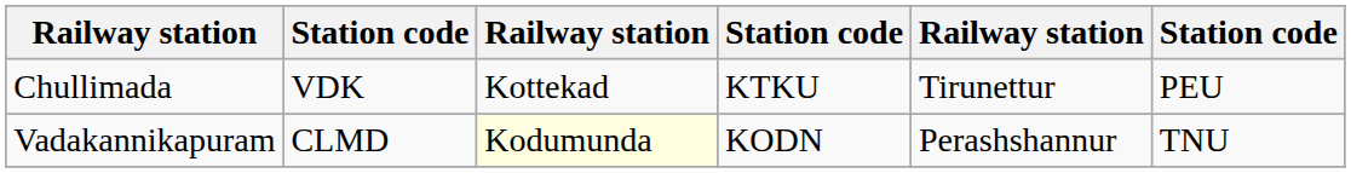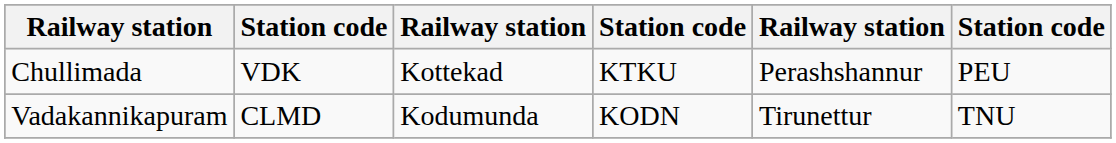 <table class="wikitable sortable">
 <tr>
 <th>Railway station</th>
 <th>Station code</th>
 <th>Railway station</th>
 <th>Station code</th>
 <th>Railway station</th>
 <th>Station code</th>
 </tr>
 <tr>
 <td>Chullimada</td>
 <td>VDK</td>
 <td>Kottekad</td>
 <td>KTKU</td>
-<td>Tirunettur</td>
+<td>Perashshannur</td>
 <td>PEU</td>
 </tr>
 <tr>
 <td>Vadakannikapuram </td>
 <td>CLMD</td>
-<td style="background: lightyellow;">Kodumunda</td>
+<td>Kodumunda</td>
 <td>KODN</td>
-<td>Perashshannur</td>
+<td>Tirunettur</td>
 <td>TNU</td>
 </tr>
 </table>
